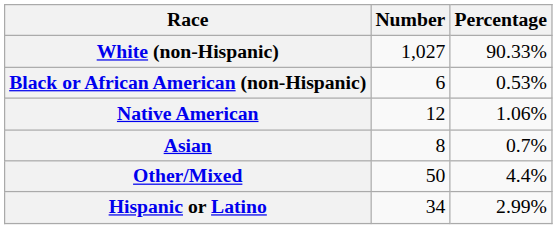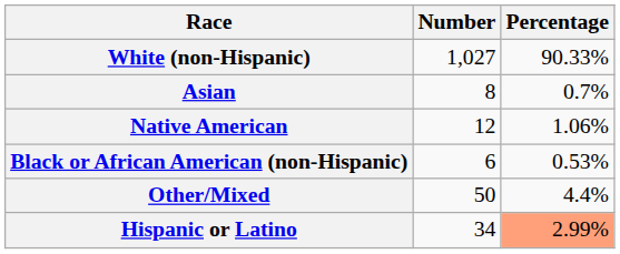 <table class="wikitable" style="text-align:right">
 <tr>
 <th scope="col">Race</th>
 <th scope="col">Number</th>
 <th scope="col">Percentage</th>
 </tr>
 <tr>
 <th scope="row"><a href='#'>White</a> (non-Hispanic)</th>
 <td>1,027</td>
 <td>90.33%</td>
 </tr>
 <tr>
-<th scope="row"><a href='#'>Black or African American</a> (non-Hispanic)</th>
-<td>6</td>
-<td>0.53%</td>
+<th scope="row"><a href='#'>Asian</a></th>
+<td>8</td>
+<td>0.7%</td>
 </tr>
 <tr>
 <th scope="row"><a href='#'>Native American</a></th>
 <td>12</td>
 <td>1.06%</td>
 </tr>
 <tr>
-<th scope="row"><a href='#'>Asian</a></th>
-<td>8</td>
-<td>0.7%</td>
+<th scope="row"><a href='#'>Black or African American</a> (non-Hispanic)</th>
+<td>6</td>
+<td>0.53%</td>
 </tr>
 <tr>
 <th scope="row"><a href='#'>Other/Mixed</a></th>
 <td>50</td>
 <td>4.4%</td>
 </tr>
 <tr>
 <th scope="row"><a href='#'>Hispanic</a> or <a href='#'>Latino</a></th>
 <td>34</td>
-<td>2.99%</td>
+<td style="background: lightsalmon;">2.99%</td>
 </tr>
 </table>
